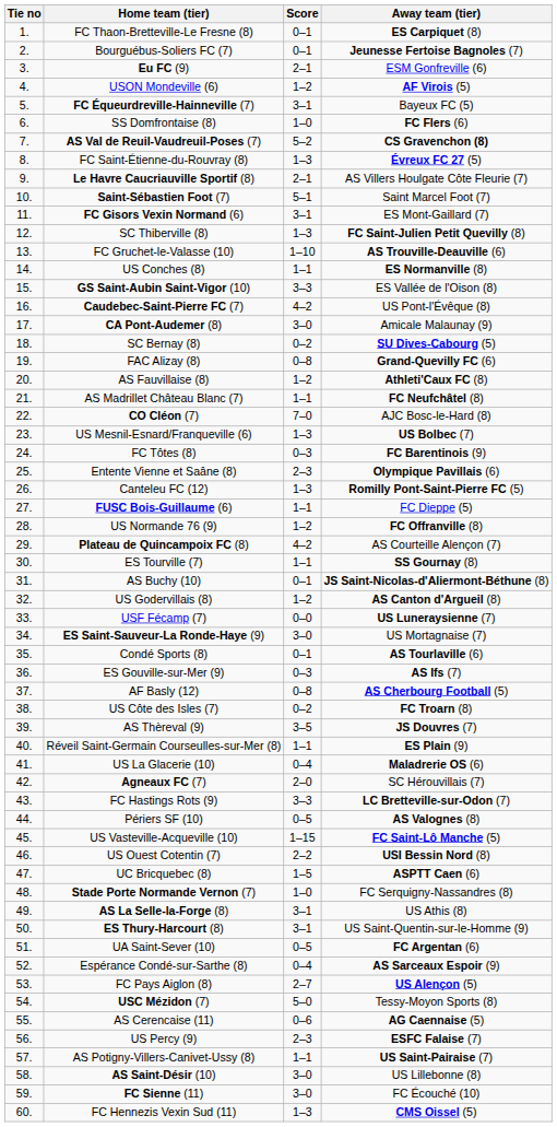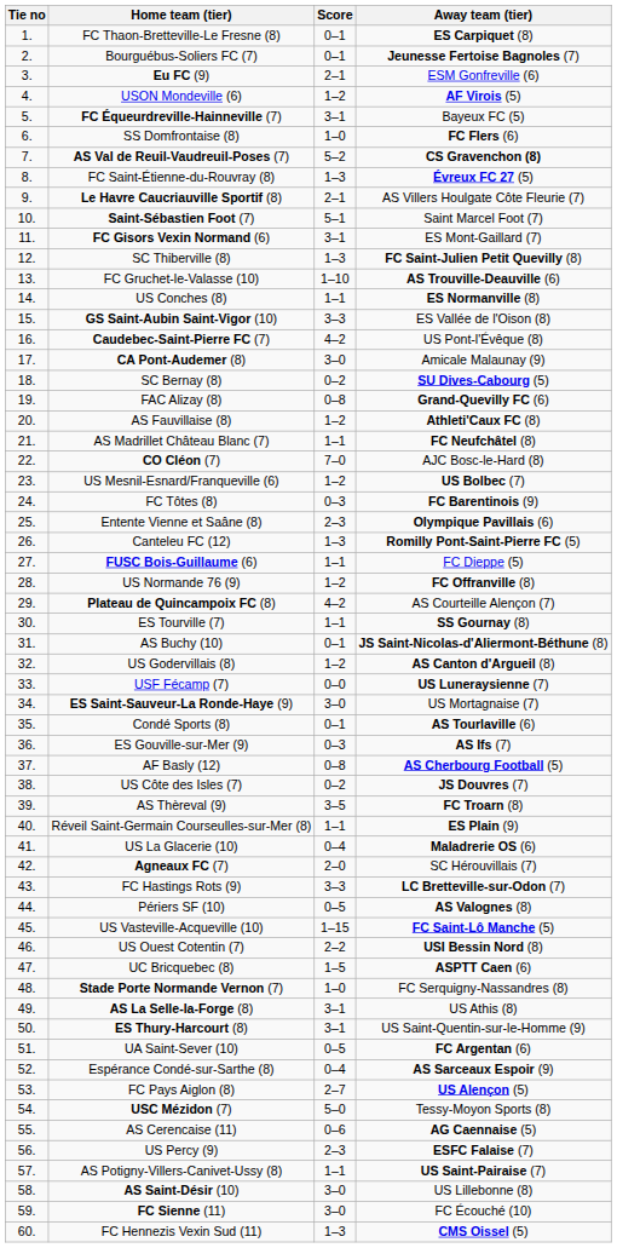 <table class="wikitable" style="text-align: center">
 <tr>
 <th>Tie no</th>
 <th>Home team (tier)</th>
 <th>Score</th>
 <th>Away team (tier)</th>
 </tr>
 <tr>
 <td>1.</td>
 <td>FC Thaon-Bretteville-Le Fresne (8)</td>
 <td>0–1</td>
 <td><strong>ES Carpiquet</strong> (8)</td>
 </tr>
 <tr>
 <td>2.</td>
 <td>Bourguébus-Soliers FC (7)</td>
 <td>0–1</td>
 <td><strong>Jeunesse Fertoise Bagnoles</strong> (7)</td>
 </tr>
 <tr>
 <td>3.</td>
 <td><strong>Eu FC</strong> (9)</td>
 <td>2–1</td>
 <td><a href='#'>ESM Gonfreville</a> (6)</td>
 </tr>
 <tr>
 <td>4.</td>
 <td><a href='#'>USON Mondeville</a> (6)</td>
 <td>1–2</td>
 <td><strong><a href='#'>AF Virois</a></strong> (5)</td>
 </tr>
 <tr>
 <td>5.</td>
 <td><strong>FC Équeurdreville-Hainneville</strong> (7)</td>
 <td>3–1</td>
 <td>Bayeux FC (5)</td>
 </tr>
 <tr>
 <td>6.</td>
 <td>SS Domfrontaise (8)</td>
 <td>1–0</td>
 <td><strong>FC Flers</strong> (6)</td>
 </tr>
 <tr>
 <td>7.</td>
 <td><strong>AS Val de Reuil-Vaudreuil-Poses</strong> (7)</td>
 <td>5–2</td>
 <td><strong>CS Gravenchon (8)</strong></td>
 </tr>
 <tr>
 <td>8.</td>
 <td>FC Saint-Étienne-du-Rouvray (8)</td>
 <td>1–3</td>
 <td><strong><a href='#'>Évreux FC 27</a></strong> (5)</td>
 </tr>
 <tr>
 <td>9.</td>
 <td><strong>Le Havre Caucriauville Sportif</strong> (8)</td>
 <td>2–1</td>
 <td>AS Villers Houlgate Côte Fleurie (7)</td>
 </tr>
 <tr>
 <td>10.</td>
 <td><strong>Saint-Sébastien Foot</strong> (7)</td>
 <td>5–1</td>
 <td>Saint Marcel Foot (7)</td>
 </tr>
 <tr>
 <td>11.</td>
 <td><strong>FC Gisors Vexin Normand</strong> (6)</td>
 <td>3–1</td>
 <td>ES Mont-Gaillard (7)</td>
 </tr>
 <tr>
 <td>12.</td>
 <td>SC Thiberville (8)</td>
 <td>1–3</td>
 <td><strong>FC Saint-Julien Petit Quevilly</strong> (8)</td>
 </tr>
 <tr>
 <td>13.</td>
 <td>FC Gruchet-le-Valasse (10)</td>
 <td>1–10</td>
 <td><strong>AS Trouville-Deauville</strong> (6)</td>
 </tr>
 <tr>
 <td>14.</td>
 <td>US Conches (8)</td>
 <td>1–1 </td>
 <td><strong>ES Normanville</strong> (8)</td>
 </tr>
 <tr>
 <td>15.</td>
 <td><strong>GS Saint-Aubin Saint-Vigor</strong> (10)</td>
 <td>3–3 </td>
 <td>ES Vallée de l'Oison (8)</td>
 </tr>
 <tr>
 <td>16.</td>
 <td><strong>Caudebec-Saint-Pierre FC</strong> (7)</td>
 <td>4–2</td>
 <td>US Pont-l'Évêque (8)</td>
 </tr>
 <tr>
 <td>17.</td>
 <td><strong>CA Pont-Audemer</strong> (8)</td>
 <td>3–0</td>
 <td>Amicale Malaunay (9)</td>
 </tr>
 <tr>
 <td>18.</td>
 <td>SC Bernay (8)</td>
 <td>0–2</td>
 <td><strong><a href='#'>SU Dives-Cabourg</a></strong> (5)</td>
 </tr>
 <tr>
 <td>19.</td>
 <td>FAC Alizay (8)</td>
 <td>0–8</td>
 <td><strong>Grand-Quevilly FC</strong> (6)</td>
 </tr>
 <tr>
 <td>20.</td>
 <td>AS Fauvillaise (8)</td>
 <td>1–2</td>
 <td><strong>Athleti'Caux FC</strong> (8)</td>
 </tr>
 <tr>
 <td>21.</td>
 <td>AS Madrillet Château Blanc (7)</td>
 <td>1–1 </td>
 <td><strong>FC Neufchâtel</strong> (8)</td>
 </tr>
 <tr>
 <td>22.</td>
 <td><strong>CO Cléon</strong> (7)</td>
 <td>7–0</td>
 <td>AJC Bosc-le-Hard (8)</td>
 </tr>
 <tr>
 <td>23.</td>
 <td>US Mesnil-Esnard/Franqueville (6)</td>
-<td>1–3</td>
+<td>1–2</td>
 <td><strong>US Bolbec</strong> (7)</td>
 </tr>
 <tr>
 <td>24.</td>
 <td>FC Tôtes (8)</td>
 <td>0–3</td>
 <td><strong>FC Barentinois</strong> (9)</td>
 </tr>
 <tr>
 <td>25.</td>
 <td>Entente Vienne et Saâne (8)</td>
 <td>2–3</td>
 <td><strong>Olympique Pavillais</strong> (6)</td>
 </tr>
 <tr>
 <td>26.</td>
 <td>Canteleu FC (12)</td>
 <td>1–3</td>
 <td><strong>Romilly Pont-Saint-Pierre FC</strong> (5)</td>
 </tr>
 <tr>
 <td>27.</td>
 <td><strong><a href='#'>FUSC Bois-Guillaume</a></strong> (6)</td>
 <td>1–1 </td>
 <td><a href='#'>FC Dieppe</a> (5)</td>
 </tr>
 <tr>
 <td>28.</td>
 <td>US Normande 76 (9)</td>
 <td>1–2</td>
 <td><strong>FC Offranville</strong> (8)</td>
 </tr>
 <tr>
 <td>29.</td>
 <td><strong>Plateau de Quincampoix FC</strong> (8)</td>
 <td>4–2</td>
 <td>AS Courteille Alençon (7)</td>
 </tr>
 <tr>
 <td>30.</td>
 <td>ES Tourville (7)</td>
 <td>1–1</td>
 <td><strong>SS Gournay</strong> (8)</td>
 </tr>
 <tr>
 <td>31.</td>
 <td>AS Buchy (10)</td>
 <td>0–1</td>
 <td><strong>JS Saint-Nicolas-d'Aliermont-Béthune</strong> (8)</td>
 </tr>
 <tr>
 <td>32.</td>
 <td>US Godervillais (8)</td>
 <td>1–2</td>
 <td><strong>AS Canton d'Argueil</strong> (8)</td>
 </tr>
 <tr>
 <td>33.</td>
 <td><a href='#'>USF Fécamp</a> (7)</td>
 <td>0–0 </td>
 <td><strong>US Luneraysienne</strong> (7)</td>
 </tr>
 <tr>
 <td>34.</td>
 <td><strong>ES Saint-Sauveur-La Ronde-Haye</strong> (9)</td>
 <td>3–0</td>
 <td>US Mortagnaise (7)</td>
 </tr>
 <tr>
 <td>35.</td>
 <td>Condé Sports (8)</td>
 <td>0–1</td>
 <td><strong>AS Tourlaville</strong> (6)</td>
 </tr>
 <tr>
 <td>36.</td>
 <td>ES Gouville-sur-Mer (9)</td>
 <td>0–3</td>
 <td><strong>AS Ifs</strong> (7)</td>
 </tr>
 <tr>
 <td>37.</td>
 <td>AF Basly (12)</td>
 <td>0–8</td>
 <td><strong><a href='#'>AS Cherbourg Football</a></strong> (5)</td>
 </tr>
 <tr>
 <td>38.</td>
 <td>US Côte des Isles (7)</td>
 <td>0–2</td>
-<td><strong>FC Troarn</strong> (8)</td>
+<td><strong>JS Douvres</strong> (7)</td>
 </tr>
 <tr>
 <td>39.</td>
 <td>AS Thèreval (9)</td>
 <td>3–5</td>
-<td><strong>JS Douvres</strong> (7)</td>
+<td><strong>FC Troarn</strong> (8)</td>
 </tr>
 <tr>
 <td>40.</td>
 <td>Réveil Saint-Germain Courseulles-sur-Mer (8)</td>
 <td>1–1 </td>
 <td><strong>ES Plain</strong> (9)</td>
 </tr>
 <tr>
 <td>41.</td>
 <td>US La Glacerie (10)</td>
 <td>0–4</td>
 <td><strong>Maladrerie OS</strong> (6)</td>
 </tr>
 <tr>
 <td>42.</td>
 <td><strong>Agneaux FC</strong> (7)</td>
 <td>2–0</td>
 <td>SC Hérouvillais (7)</td>
 </tr>
 <tr>
 <td>43.</td>
 <td>FC Hastings Rots (9)</td>
 <td>3–3 </td>
 <td><strong>LC Bretteville-sur-Odon</strong> (7)</td>
 </tr>
 <tr>
 <td>44.</td>
 <td>Périers SF (10)</td>
 <td>0–5</td>
 <td><strong>AS Valognes</strong> (8)</td>
 </tr>
 <tr>
 <td>45.</td>
 <td>US Vasteville-Acqueville (10)</td>
 <td>1–15</td>
 <td><strong><a href='#'>FC Saint-Lô Manche</a></strong> (5)</td>
 </tr>
 <tr>
 <td>46.</td>
 <td>US Ouest Cotentin (7)</td>
 <td>2–2 </td>
 <td><strong>USI Bessin Nord</strong> (8)</td>
 </tr>
 <tr>
 <td>47.</td>
 <td>UC Bricquebec (8)</td>
 <td>1–5</td>
 <td><strong>ASPTT Caen</strong> (6)</td>
 </tr>
 <tr>
 <td>48.</td>
 <td><strong>Stade Porte Normande Vernon</strong> (7)</td>
 <td>1–0</td>
 <td>FC Serquigny-Nassandres (8)</td>
 </tr>
 <tr>
 <td>49.</td>
 <td><strong>AS La Selle-la-Forge</strong> (8)</td>
 <td>3–1</td>
 <td>US Athis (8)</td>
 </tr>
 <tr>
 <td>50.</td>
 <td><strong>ES Thury-Harcourt</strong> (8)</td>
 <td>3–1</td>
 <td>US Saint-Quentin-sur-le-Homme (9)</td>
 </tr>
 <tr>
 <td>51.</td>
 <td>UA Saint-Sever (10)</td>
 <td>0–5</td>
 <td><strong>FC Argentan</strong> (6)</td>
 </tr>
 <tr>
 <td>52.</td>
 <td>Espérance Condé-sur-Sarthe (8)</td>
 <td>0–4</td>
 <td><strong>AS Sarceaux Espoir</strong> (9)</td>
 </tr>
 <tr>
 <td>53.</td>
 <td>FC Pays Aiglon (8)</td>
 <td>2–7</td>
 <td><strong><a href='#'>US Alençon</a></strong> (5)</td>
 </tr>
 <tr>
 <td>54.</td>
 <td><strong>USC Mézidon</strong> (7)</td>
 <td>5–0</td>
 <td>Tessy-Moyon Sports (8)</td>
 </tr>
 <tr>
 <td>55.</td>
 <td>AS Cerencaise (11)</td>
 <td>0–6</td>
 <td><strong>AG Caennaise</strong> (5)</td>
 </tr>
 <tr>
 <td>56.</td>
 <td>US Percy (9)</td>
 <td>2–3</td>
 <td><strong>ESFC Falaise</strong> (7)</td>
 </tr>
 <tr>
 <td>57.</td>
 <td>AS Potigny-Villers-Canivet-Ussy (8)</td>
 <td>1–1 </td>
 <td><strong>US Saint-Pairaise</strong> (7)</td>
 </tr>
 <tr>
 <td>58.</td>
 <td><strong>AS Saint-Désir</strong> (10)</td>
 <td>3–0</td>
 <td>US Lillebonne (8)</td>
 </tr>
 <tr>
 <td>59.</td>
 <td><strong>FC Sienne</strong> (11)</td>
 <td>3–0</td>
 <td>FC Écouché (10)</td>
 </tr>
 <tr>
 <td>60.</td>
 <td>FC Hennezis Vexin Sud (11)</td>
 <td>1–3</td>
 <td><strong><a href='#'>CMS Oissel</a></strong> (5)</td>
 </tr>
 </table>
